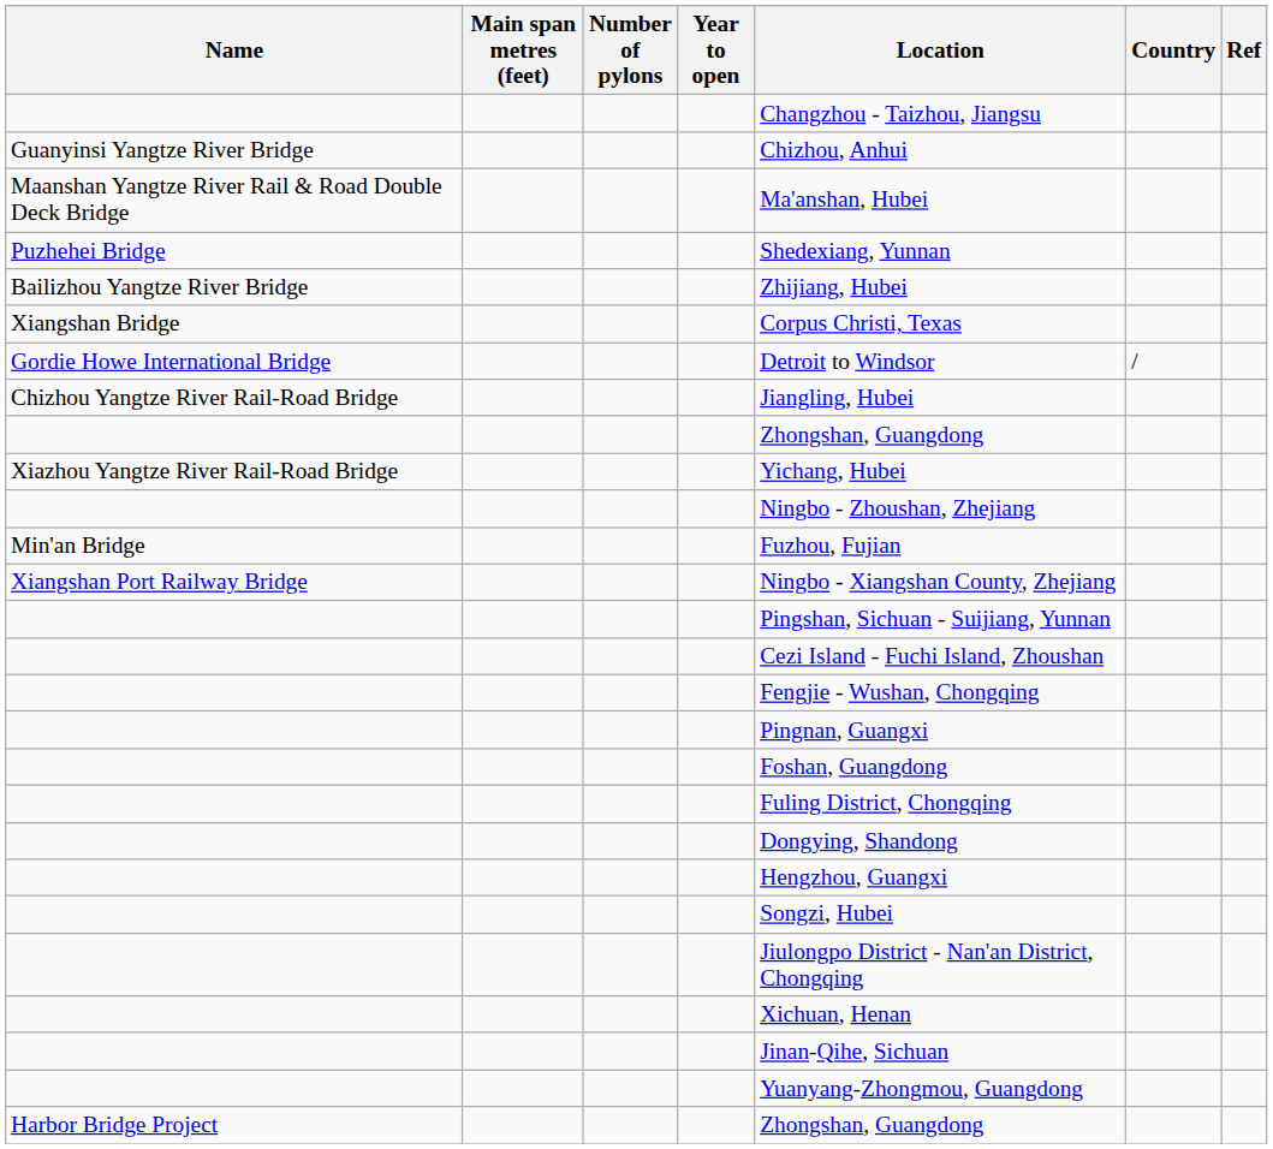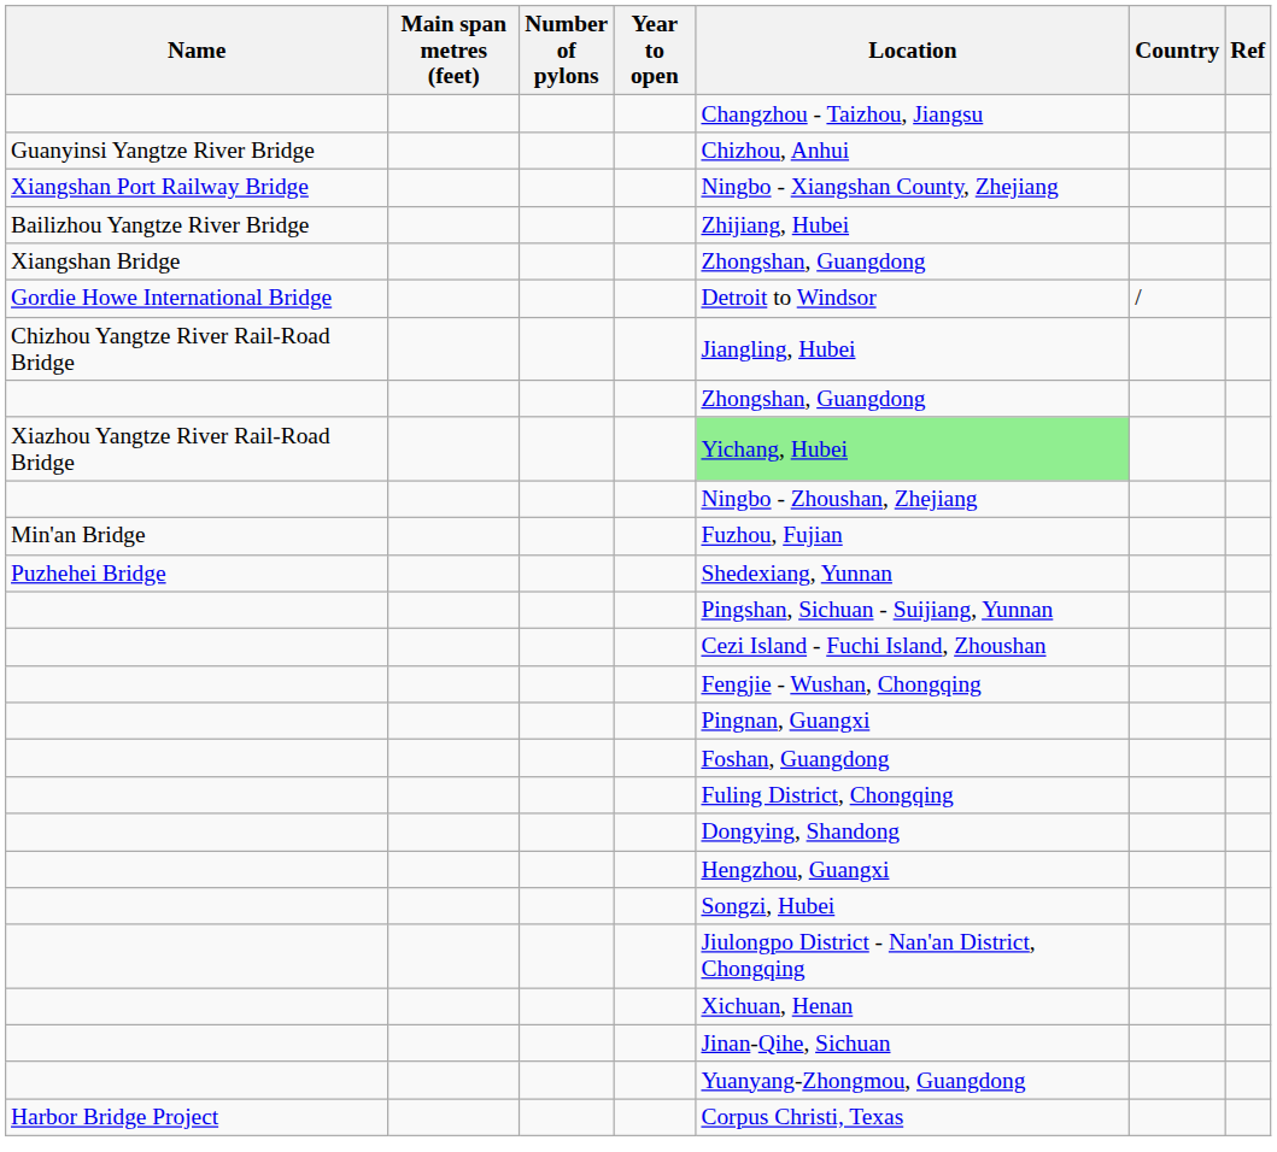 <table class="wikitable sortable static-row-numbers" style="text-align:left">
 <tr bgcolor=#efefef>
 <th>Name</th>
 <th>Main span<br>metres (feet)</th>
 <th>Number<br>of<br>pylons</th>
 <th>Year<br>to open</th>
 <th>Location</th>
 <th>Country</th>
 <th>Ref</th>
 </tr>
 <tr>
 <td></td>
 <td></td>
 <td></td>
 <td></td>
 <td><a href='#'>Changzhou</a> - <a href='#'>Taizhou</a>, <a href='#'>Jiangsu</a><br><small></small></td>
 <td></td>
 <td></td>
 </tr>
 <tr>
 <td>Guanyinsi Yangtze River Bridge</td>
 <td></td>
 <td></td>
 <td></td>
 <td><a href='#'>Chizhou</a>, <a href='#'>Anhui</a><br><small></small></td>
 <td></td>
 <td></td>
 </tr>
 <tr>
-<td>Maanshan Yangtze River Rail & Road Double Deck Bridge</td>
+<td><a href='#'>Xiangshan Port Railway Bridge</a></td>
 <td></td>
 <td></td>
 <td></td>
-<td><a href='#'>Ma'anshan</a>, <a href='#'>Hubei</a><br><small></small></td>
-<td></td>
-<td></td>
-</tr>
-<tr>
-<td><a href='#'>Puzhehei Bridge</a></td>
-<td></td>
-<td></td>
-<td></td>
-<td><a href='#'>Shedexiang</a>, <a href='#'>Yunnan</a></td>
+<td><a href='#'>Ningbo</a> - <a href='#'>Xiangshan County</a>, <a href='#'>Zhejiang</a><br><small></small></td>
 <td></td>
 <td></td>
 </tr>
 <tr>
 <td>Bailizhou Yangtze River Bridge</td>
 <td></td>
 <td></td>
 <td></td>
 <td><a href='#'>Zhijiang</a>, <a href='#'>Hubei</a><br><small></small></td>
 <td></td>
 <td></td>
 </tr>
 <tr>
 <td>Xiangshan Bridge</td>
 <td></td>
 <td></td>
 <td></td>
-<td><a href='#'>Corpus Christi, Texas</a></td>
+<td><a href='#'>Zhongshan</a>, <a href='#'>Guangdong</a></td>
 <td></td>
 <td></td>
 </tr>
 <tr>
 <td><a href='#'>Gordie Howe International Bridge</a></td>
 <td></td>
 <td></td>
 <td></td>
 <td><a href='#'>Detroit</a> to <a href='#'>Windsor</a></td>
 <td>/</td>
 <td></td>
 </tr>
 <tr>
 <td>Chizhou Yangtze River Rail-Road Bridge</td>
 <td></td>
 <td></td>
 <td></td>
 <td><a href='#'>Jiangling</a>, <a href='#'>Hubei</a></td>
 <td></td>
 <td></td>
 </tr>
 <tr>
 <td></td>
 <td></td>
 <td></td>
 <td></td>
 <td><a href='#'>Zhongshan</a>, <a href='#'>Guangdong</a><br></td>
 <td></td>
 <td></td>
 </tr>
 <tr>
 <td>Xiazhou Yangtze River Rail-Road Bridge</td>
 <td></td>
 <td></td>
 <td></td>
-<td><a href='#'>Yichang</a>, <a href='#'>Hubei</a></td>
+<td style="background: lightgreen;"><a href='#'>Yichang</a>, <a href='#'>Hubei</a></td>
 <td></td>
 <td></td>
 </tr>
 <tr>
 <td></td>
 <td></td>
 <td></td>
 <td></td>
 <td><a href='#'>Ningbo</a> - <a href='#'>Zhoushan</a>, <a href='#'>Zhejiang</a></td>
 <td></td>
 <td></td>
 </tr>
 <tr>
 <td>Min'an Bridge</td>
 <td></td>
 <td></td>
 <td></td>
 <td><a href='#'>Fuzhou</a>, <a href='#'>Fujian</a></td>
 <td></td>
 <td></td>
 </tr>
 <tr>
-<td><a href='#'>Xiangshan Port Railway Bridge</a></td>
+<td><a href='#'>Puzhehei Bridge</a></td>
 <td></td>
 <td></td>
 <td></td>
-<td><a href='#'>Ningbo</a> - <a href='#'>Xiangshan County</a>, <a href='#'>Zhejiang</a><br><small></small></td>
+<td><a href='#'>Shedexiang</a>, <a href='#'>Yunnan</a></td>
 <td></td>
 <td></td>
 </tr>
 <tr>
 <td></td>
 <td></td>
 <td></td>
 <td></td>
 <td><a href='#'>Pingshan</a>, <a href='#'>Sichuan</a>  - <a href='#'>Suijiang</a>, <a href='#'>Yunnan</a></td>
 <td></td>
 <td></td>
 </tr>
 <tr>
 <td></td>
 <td></td>
 <td></td>
 <td></td>
 <td><a href='#'>Cezi Island</a> - <a href='#'>Fuchi Island</a>, <a href='#'>Zhoushan</a><br><small></small></td>
 <td></td>
 <td></td>
 </tr>
 <tr>
 <td></td>
 <td></td>
 <td></td>
 <td></td>
 <td><a href='#'>Fengjie</a> - <a href='#'>Wushan</a>, <a href='#'>Chongqing</a></td>
 <td></td>
 <td></td>
 </tr>
 <tr>
 <td></td>
 <td></td>
 <td></td>
 <td></td>
 <td><a href='#'>Pingnan</a>, <a href='#'>Guangxi</a></td>
 <td></td>
 <td></td>
 </tr>
 <tr>
 <td></td>
 <td></td>
 <td></td>
 <td></td>
 <td><a href='#'>Foshan</a>, <a href='#'>Guangdong</a></td>
 <td></td>
 <td></td>
 </tr>
 <tr>
 <td></td>
 <td></td>
 <td></td>
 <td></td>
 <td><a href='#'>Fuling District</a>, <a href='#'>Chongqing</a></td>
 <td></td>
 <td></td>
 </tr>
 <tr>
 <td></td>
 <td></td>
 <td></td>
 <td></td>
 <td><a href='#'>Dongying</a>, <a href='#'>Shandong</a></td>
 <td></td>
 <td></td>
 </tr>
 <tr>
 <td></td>
 <td></td>
 <td></td>
 <td></td>
 <td><a href='#'>Hengzhou</a>, <a href='#'>Guangxi</a></td>
 <td></td>
 <td></td>
 </tr>
 <tr>
 <td></td>
 <td></td>
 <td></td>
 <td></td>
 <td><a href='#'>Songzi</a>, <a href='#'>Hubei</a></td>
 <td></td>
 <td></td>
 </tr>
 <tr>
 <td></td>
 <td></td>
 <td></td>
 <td></td>
 <td><a href='#'>Jiulongpo District</a> - <a href='#'>Nan'an District</a>, <a href='#'>Chongqing</a><br><small></small></td>
 <td></td>
 <td></td>
 </tr>
 <tr>
 <td></td>
 <td></td>
 <td></td>
 <td></td>
 <td><a href='#'>Xichuan</a>, <a href='#'>Henan</a></td>
 <td></td>
 <td></td>
 </tr>
 <tr>
 <td></td>
 <td></td>
 <td></td>
 <td></td>
 <td><a href='#'>Jinan</a>-<a href='#'>Qihe</a>, <a href='#'>Sichuan</a><br><small></small></td>
 <td></td>
 <td></td>
 </tr>
 <tr>
 <td></td>
 <td></td>
 <td></td>
 <td></td>
 <td><a href='#'>Yuanyang</a>-<a href='#'>Zhongmou</a>, <a href='#'>Guangdong</a></td>
 <td></td>
 <td></td>
 </tr>
 <tr>
 <td><a href='#'>Harbor Bridge Project</a></td>
 <td></td>
 <td></td>
 <td></td>
-<td><a href='#'>Zhongshan</a>, <a href='#'>Guangdong</a></td>
+<td><a href='#'>Corpus Christi, Texas</a></td>
 <td></td>
 <td></td>
 </tr>
 </table>
